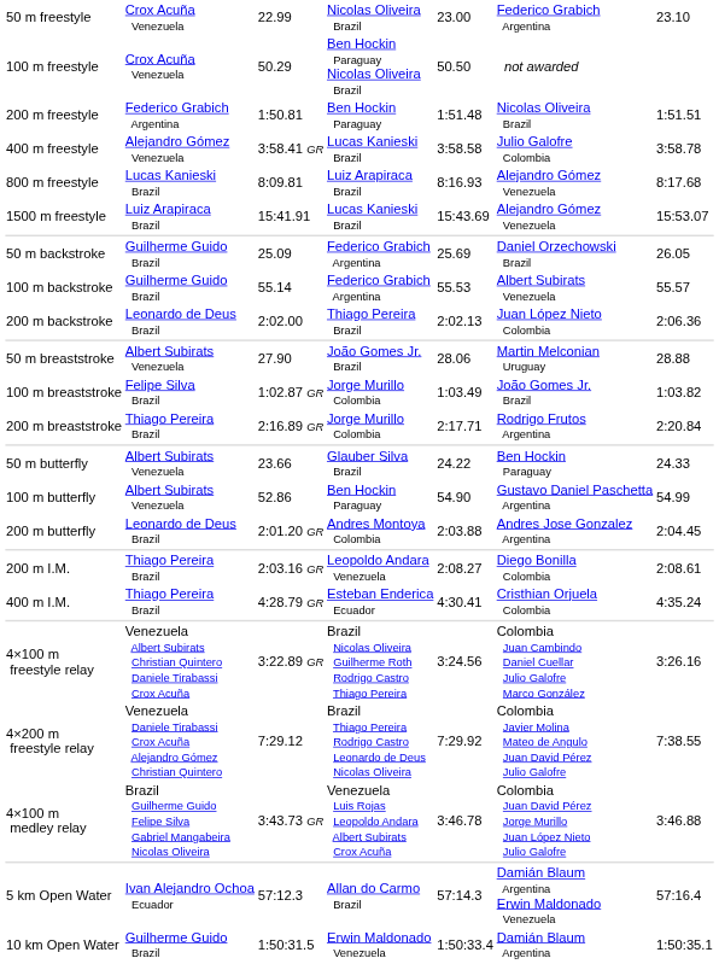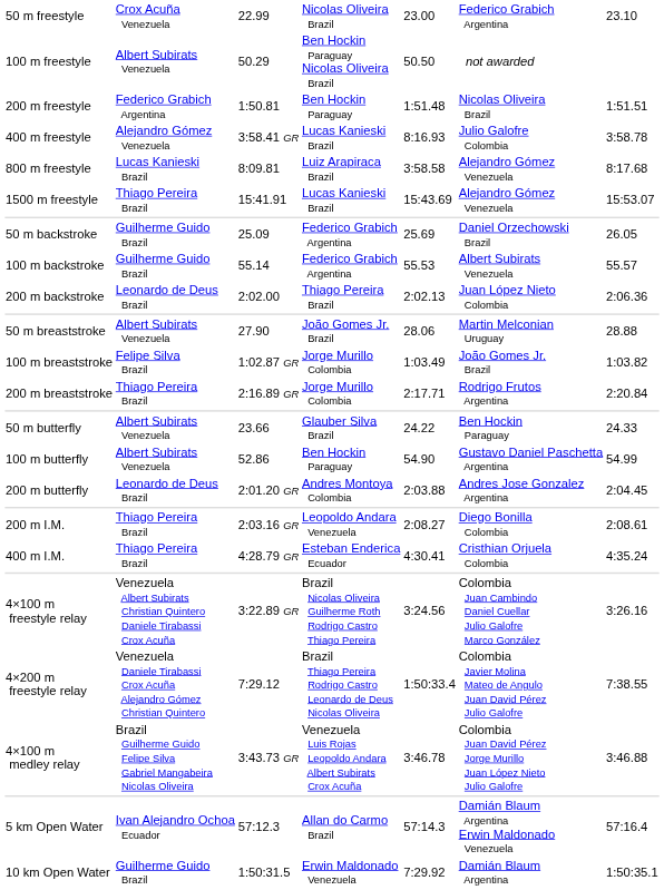 <table>
 <tr>
 <td>50 m freestyle <br></td>
 <td><a href='#'>Crox Acuña</a><small><br>    Venezuela </small></td>
 <td>22.99</td>
 <td><a href='#'>Nicolas Oliveira</a><small><br>    Brazil </small></td>
 <td>23.00</td>
 <td><a href='#'>Federico Grabich</a><small><br>    Argentina </small></td>
 <td>23.10</td>
 </tr>
 <tr>
 <td>100 m freestyle <br></td>
-<td><a href='#'>Crox Acuña</a><small><br>    Venezuela </small></td>
+<td><a href='#'>Albert Subirats</a><small><br>    Venezuela </small></td>
 <td>50.29</td>
 <td><a href='#'>Ben Hockin</a><small><br>    Paraguay </small><br><a href='#'>Nicolas Oliveira</a><small><br>    Brazil </small></td>
 <td>50.50</td>
 <td>  <em>not awarded</em></td>
 <td></td>
 </tr>
 <tr>
 <td>200 m freestyle <br></td>
 <td><a href='#'>Federico Grabich</a><small><br>    Argentina </small></td>
 <td>1:50.81</td>
 <td><a href='#'>Ben Hockin</a><small><br>    Paraguay </small></td>
 <td>1:51.48</td>
 <td><a href='#'>Nicolas Oliveira</a><small><br>    Brazil </small></td>
 <td>1:51.51</td>
 </tr>
 <tr>
 <td>400 m freestyle <br></td>
 <td><a href='#'>Alejandro Gómez</a><small><br>    Venezuela </small></td>
 <td>3:58.41 <small><em>GR</em></small></td>
 <td><a href='#'>Lucas Kanieski</a><small><br>    Brazil </small></td>
-<td>3:58.58</td>
+<td>8:16.93</td>
 <td><a href='#'>Julio Galofre</a><small><br>    Colombia </small></td>
 <td>3:58.78</td>
 </tr>
 <tr>
 <td>800 m freestyle <br></td>
 <td><a href='#'>Lucas Kanieski</a><small><br>    Brazil </small></td>
 <td>8:09.81</td>
 <td><a href='#'>Luiz Arapiraca</a><small><br>    Brazil </small></td>
-<td>8:16.93</td>
+<td>3:58.58</td>
 <td><a href='#'>Alejandro Gómez</a><small><br>    Venezuela </small></td>
 <td>8:17.68</td>
 </tr>
 <tr>
 <td>1500 m freestyle <br></td>
-<td><a href='#'>Luiz Arapiraca</a><small><br>    Brazil </small></td>
+<td><a href='#'>Thiago Pereira</a><small><br>    Brazil </small></td>
 <td>15:41.91</td>
 <td><a href='#'>Lucas Kanieski</a><small><br>    Brazil </small></td>
 <td>15:43.69</td>
 <td><a href='#'>Alejandro Gómez</a><small><br>    Venezuela </small></td>
 <td>15:53.07</td>
 </tr>
 <tr bgcolor=#DDDDDD>
 <td colspan=7></td>
 </tr>
 <tr>
 <td>50 m backstroke <br></td>
 <td><a href='#'>Guilherme Guido</a><small><br>    Brazil </small></td>
 <td>25.09</td>
 <td><a href='#'>Federico Grabich</a><small><br>    Argentina </small></td>
 <td>25.69</td>
 <td><a href='#'>Daniel Orzechowski</a><small><br>    Brazil </small></td>
 <td>26.05</td>
 </tr>
 <tr>
 <td>100 m backstroke <br></td>
 <td><a href='#'>Guilherme Guido</a><small><br>    Brazil </small></td>
 <td>55.14</td>
 <td><a href='#'>Federico Grabich</a><small><br>    Argentina </small></td>
 <td>55.53</td>
 <td><a href='#'>Albert Subirats</a><small><br>    Venezuela </small></td>
 <td>55.57</td>
 </tr>
 <tr>
 <td>200 m backstroke <br></td>
 <td><a href='#'>Leonardo de Deus</a><small><br>    Brazil </small></td>
 <td>2:02.00</td>
 <td><a href='#'>Thiago Pereira</a><small><br>    Brazil </small></td>
 <td>2:02.13</td>
 <td><a href='#'>Juan López Nieto</a><small><br>    Colombia </small></td>
 <td>2:06.36</td>
 </tr>
 <tr bgcolor=#DDDDDD>
 <td colspan=7></td>
 </tr>
 <tr>
 <td>50 m breaststroke <br></td>
 <td><a href='#'>Albert Subirats</a><small><br>    Venezuela </small></td>
 <td>27.90</td>
 <td><a href='#'>João Gomes Jr.</a><small><br>    Brazil </small></td>
 <td>28.06</td>
 <td><a href='#'>Martin Melconian</a><small><br>    Uruguay </small></td>
 <td>28.88</td>
 </tr>
 <tr>
 <td>100 m breaststroke <br></td>
 <td><a href='#'>Felipe Silva</a><small><br>    Brazil </small></td>
 <td>1:02.87 <small><em>GR</em></small></td>
 <td><a href='#'>Jorge Murillo</a><small><br>    Colombia </small></td>
 <td>1:03.49</td>
 <td><a href='#'>João Gomes Jr.</a><small><br>    Brazil </small></td>
 <td>1:03.82</td>
 </tr>
 <tr>
 <td>200 m breaststroke <br></td>
 <td><a href='#'>Thiago Pereira</a><small><br>    Brazil </small></td>
 <td>2:16.89 <small><em>GR</em></small></td>
 <td><a href='#'>Jorge Murillo</a><small><br>    Colombia </small></td>
 <td>2:17.71</td>
 <td><a href='#'>Rodrigo Frutos</a><small><br>    Argentina </small></td>
 <td>2:20.84</td>
 </tr>
 <tr bgcolor=#DDDDDD>
 <td colspan=7></td>
 </tr>
 <tr>
 <td>50 m butterfly <br></td>
 <td><a href='#'>Albert Subirats</a><small><br>    Venezuela </small></td>
 <td>23.66</td>
 <td><a href='#'>Glauber Silva</a><small><br>    Brazil </small></td>
 <td>24.22</td>
 <td><a href='#'>Ben Hockin</a><small><br>    Paraguay </small></td>
 <td>24.33</td>
 </tr>
 <tr>
 <td>100 m butterfly <br></td>
 <td><a href='#'>Albert Subirats</a><small><br>    Venezuela </small></td>
 <td>52.86</td>
 <td><a href='#'>Ben Hockin</a><small><br>    Paraguay </small></td>
 <td>54.90</td>
 <td><a href='#'>Gustavo Daniel Paschetta</a><small><br>    Argentina </small></td>
 <td>54.99</td>
 </tr>
 <tr>
 <td>200 m butterfly <br></td>
 <td><a href='#'>Leonardo de Deus</a><small><br>    Brazil </small></td>
 <td>2:01.20 <small><em>GR</em></small></td>
 <td><a href='#'>Andres Montoya</a><small><br>    Colombia </small></td>
 <td>2:03.88</td>
 <td><a href='#'>Andres Jose Gonzalez</a><small><br>    Argentina </small></td>
 <td>2:04.45</td>
 </tr>
 <tr bgcolor=#DDDDDD>
 <td colspan=7></td>
 </tr>
 <tr>
 <td>200 m I.M. <br></td>
 <td><a href='#'>Thiago Pereira</a><small><br>    Brazil </small></td>
 <td>2:03.16 <small><em>GR</em></small></td>
 <td><a href='#'>Leopoldo Andara</a><small><br>    Venezuela </small></td>
 <td>2:08.27</td>
 <td><a href='#'>Diego Bonilla</a><small><br>    Colombia </small></td>
 <td>2:08.61</td>
 </tr>
 <tr>
 <td>400 m I.M. <br></td>
 <td><a href='#'>Thiago Pereira</a><small><br>    Brazil </small></td>
 <td>4:28.79 <small><em>GR</em></small></td>
 <td><a href='#'>Esteban Enderica</a><small><br>    Ecuador </small></td>
 <td>4:30.41</td>
 <td><a href='#'>Cristhian Orjuela</a><small><br>    Colombia </small></td>
 <td>4:35.24</td>
 </tr>
 <tr bgcolor=#DDDDDD>
 <td colspan=7></td>
 </tr>
 <tr>
 <td>4×100 m <br> freestyle relay <br></td>
 <td> Venezuela <small> <br>   <a href='#'>Albert Subirats</a> <br>   <a href='#'>Christian Quintero</a> <br>   <a href='#'>Daniele Tirabassi</a> <br>   <a href='#'>Crox Acuña</a> </small></td>
 <td>3:22.89 <small><em>GR</em></small></td>
 <td> Brazil <small> <br>   <a href='#'>Nicolas Oliveira</a> <br>   <a href='#'>Guilherme Roth</a> <br>   <a href='#'>Rodrigo Castro</a> <br>   <a href='#'>Thiago Pereira</a> </small></td>
 <td>3:24.56</td>
 <td> Colombia <small> <br>   <a href='#'>Juan Cambindo</a> <br>   <a href='#'>Daniel Cuellar</a> <br>   <a href='#'>Julio Galofre</a> <br>   <a href='#'>Marco González</a> </small></td>
 <td>3:26.16</td>
 </tr>
 <tr>
 <td>4×200 m <br> freestyle relay <br></td>
 <td> Venezuela <small><br>   <a href='#'>Daniele Tirabassi</a><br>   <a href='#'>Crox Acuña</a><br>   <a href='#'>Alejandro Gómez</a><br>   <a href='#'>Christian Quintero</a></small></td>
 <td>7:29.12</td>
 <td> Brazil <small><br>   <a href='#'>Thiago Pereira</a><br>   <a href='#'>Rodrigo Castro</a><br>   <a href='#'>Leonardo de Deus</a><br>   <a href='#'>Nicolas Oliveira</a></small></td>
-<td>7:29.92</td>
+<td>1:50:33.4</td>
 <td> Colombia <small><br>   <a href='#'>Javier Molina</a><br>   <a href='#'>Mateo de Angulo</a><br>   <a href='#'>Juan David Pérez</a><br>   <a href='#'>Julio Galofre</a></small></td>
 <td>7:38.55</td>
 </tr>
 <tr>
 <td>4×100 m <br> medley relay <br></td>
 <td> Brazil <small><br>   <a href='#'>Guilherme Guido</a> <br>   <a href='#'>Felipe Silva</a> <br>   <a href='#'>Gabriel Mangabeira</a> <br>   <a href='#'>Nicolas Oliveira</a> </small></td>
 <td>3:43.73 <small><em>GR</em></small></td>
 <td> Venezuela <small><br>   <a href='#'>Luis Rojas</a> <br>   <a href='#'>Leopoldo Andara</a> <br>   <a href='#'>Albert Subirats</a> <br>   <a href='#'>Crox Acuña</a> </small></td>
 <td>3:46.78</td>
 <td> Colombia <small><br>   <a href='#'>Juan David Pérez</a> <br>   <a href='#'>Jorge Murillo</a> <br>   <a href='#'>Juan López Nieto</a> <br>   <a href='#'>Julio Galofre</a> </small></td>
 <td>3:46.88</td>
 </tr>
 <tr bgcolor=#DDDDDD>
 <td colspan=7></td>
 </tr>
 <tr>
 <td>5 km Open Water<br></td>
 <td><a href='#'>Ivan Alejandro Ochoa</a><small><br>    Ecuador </small></td>
 <td>57:12.3</td>
 <td><a href='#'>Allan do Carmo</a><small><br>    Brazil </small></td>
 <td>57:14.3</td>
 <td><a href='#'>Damián Blaum</a><small><br>    Argentina </small><br><a href='#'>Erwin Maldonado</a><small><br>    Venezuela </small></td>
 <td>57:16.4</td>
 </tr>
 <tr>
 <td>10 km Open Water<br></td>
 <td><a href='#'>Guilherme Guido</a><small><br>    Brazil </small></td>
 <td>1:50:31.5</td>
 <td><a href='#'>Erwin Maldonado</a><small><br>    Venezuela </small></td>
-<td>1:50:33.4</td>
+<td>7:29.92</td>
 <td><a href='#'>Damián Blaum</a><small><br>    Argentina </small></td>
 <td>1:50:35.1</td>
 </tr>
 </table>
